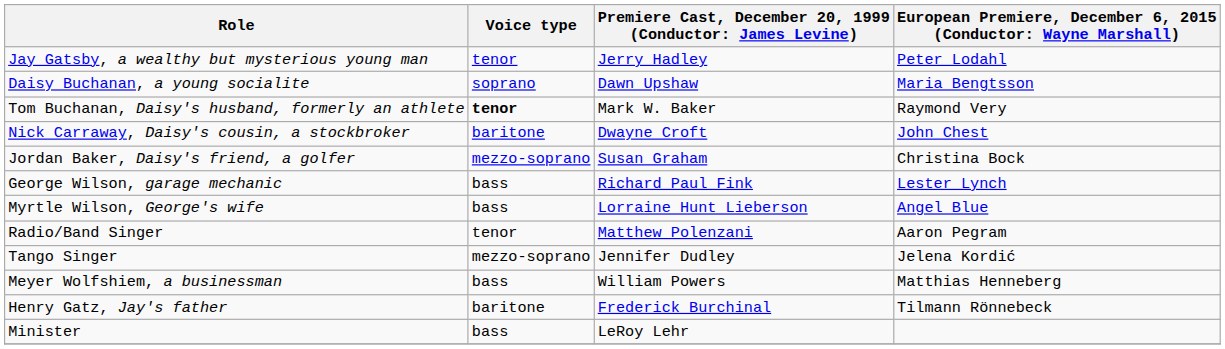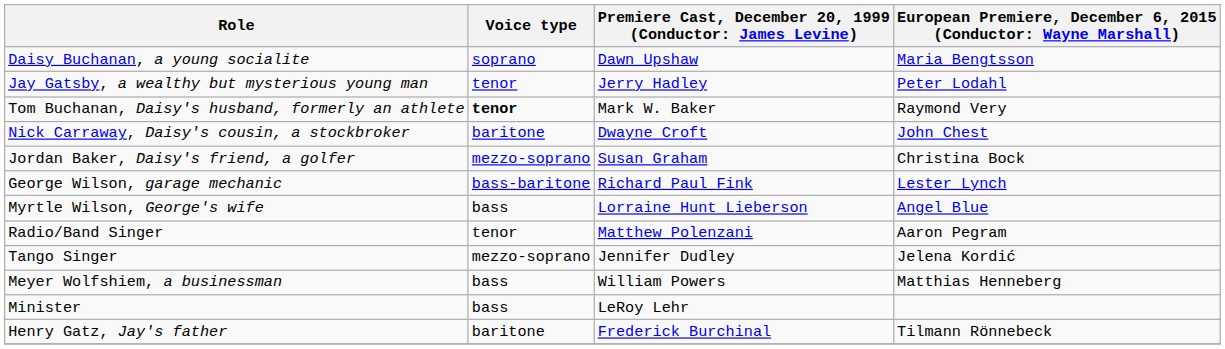 <table class="wikitable">
 <tr>
 <th>Role</th>
 <th>Voice type</th>
 <th>Premiere Cast, December 20, 1999<br>(Conductor: <a href='#'>James Levine</a>)</th>
 <th>European Premiere, December 6, 2015<br>(Conductor: <a href='#'>Wayne Marshall</a>)</th>
 </tr>
 <tr>
+<td><a href='#'>Daisy Buchanan</a>, <em>a young socialite</em></td>
+<td><a href='#'>soprano</a></td>
+<td><a href='#'>Dawn Upshaw</a></td>
+<td><a href='#'>Maria Bengtsson</a></td>
+</tr>
+<tr>
 <td><a href='#'>Jay Gatsby</a>, <em>a wealthy but mysterious young man</em></td>
 <td><a href='#'>tenor</a></td>
 <td><a href='#'>Jerry Hadley</a></td>
 <td><a href='#'>Peter Lodahl</a></td>
-</tr>
-<tr>
-<td><a href='#'>Daisy Buchanan</a>, <em>a young socialite</em></td>
-<td><a href='#'>soprano</a></td>
-<td><a href='#'>Dawn Upshaw</a></td>
-<td><a href='#'>Maria Bengtsson</a></td>
 </tr>
 <tr>
 <td>Tom Buchanan, <em>Daisy's husband, formerly an athlete</em></td>
 <td><strong>tenor</strong></td>
 <td>Mark W. Baker</td>
 <td>Raymond Very</td>
 </tr>
 <tr>
 <td><a href='#'>Nick Carraway</a>, <em>Daisy's cousin, a stockbroker</em></td>
 <td><a href='#'>baritone</a></td>
 <td><a href='#'>Dwayne Croft</a></td>
 <td><a href='#'>John Chest</a></td>
 </tr>
 <tr>
 <td>Jordan Baker, <em>Daisy's friend, a golfer</em></td>
 <td><a href='#'>mezzo-soprano</a></td>
 <td><a href='#'>Susan Graham</a></td>
 <td>Christina Bock</td>
 </tr>
 <tr>
 <td>George Wilson, <em>garage mechanic</em></td>
-<td>bass</td>
+<td><a href='#'>bass-baritone</a></td>
 <td><a href='#'>Richard Paul Fink</a></td>
 <td><a href='#'>Lester Lynch</a></td>
 </tr>
 <tr>
 <td>Myrtle Wilson, <em>George's wife</em></td>
 <td>bass</td>
 <td><a href='#'>Lorraine Hunt Lieberson</a></td>
 <td><a href='#'>Angel Blue</a></td>
 </tr>
 <tr>
 <td>Radio/Band Singer</td>
 <td>tenor</td>
 <td><a href='#'>Matthew Polenzani</a></td>
 <td>Aaron Pegram</td>
 </tr>
 <tr>
 <td>Tango Singer</td>
 <td>mezzo-soprano</td>
 <td>Jennifer Dudley</td>
 <td>Jelena Kordić</td>
 </tr>
 <tr>
 <td>Meyer Wolfshiem, <em>a businessman</em></td>
 <td>bass</td>
 <td>William Powers</td>
 <td>Matthias Henneberg</td>
 </tr>
 <tr>
+<td>Minister</td>
+<td>bass</td>
+<td>LeRoy Lehr</td>
+<td></td>
+</tr>
+<tr>
 <td>Henry Gatz, <em>Jay's father</em></td>
 <td>baritone</td>
 <td><a href='#'>Frederick Burchinal</a></td>
 <td>Tilmann Rönnebeck</td>
 </tr>
 <tr>
-<td>Minister</td>
-<td>bass</td>
-<td>LeRoy Lehr</td>
-<td></td>
-</tr>
-<tr>
 </tr>
 </table>
